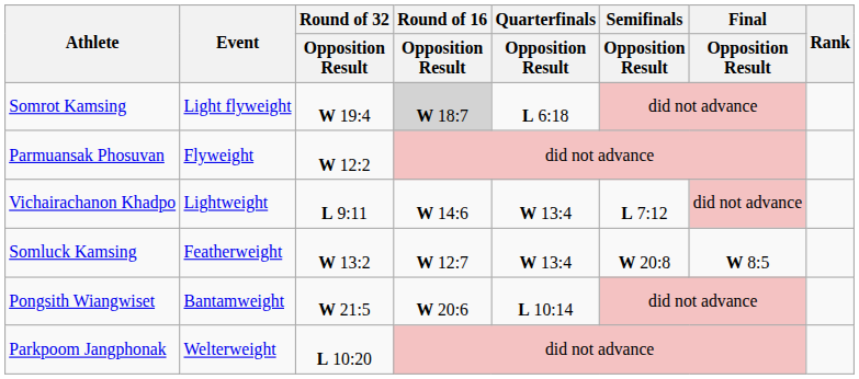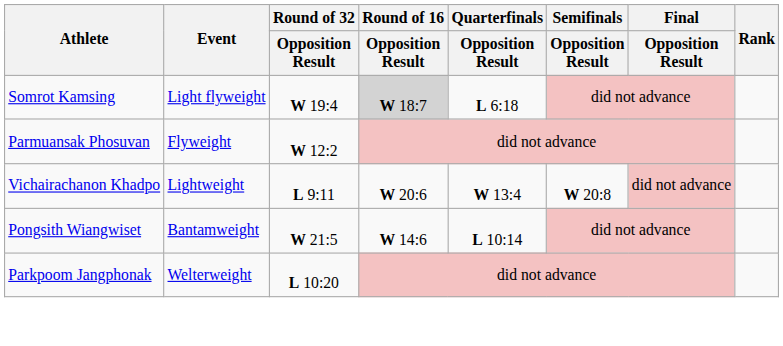 <table class="wikitable" style="font-size:90%">
 <tr>
 <th rowspan="2">Athlete</th>
 <th rowspan="2">Event</th>
 <th>Round of 32</th>
 <th>Round of 16</th>
 <th>Quarterfinals</th>
 <th>Semifinals</th>
 <th>Final</th>
 <th rowspan="2">Rank</th>
 </tr>
 <tr>
 <th>Opposition<br>Result</th>
 <th>Opposition<br>Result</th>
 <th>Opposition<br>Result</th>
 <th>Opposition<br>Result</th>
 <th>Opposition<br>Result</th>
 </tr>
 <tr>
 <td><a href='#'>Somrot Kamsing</a></td>
 <td><a href='#'>Light flyweight</a></td>
 <td align=center><br> <strong>W</strong> 19:4</td>
 <td align=center style="background: lightgrey;"><br><strong>W</strong> 18:7</td>
 <td align=center><br><strong>L</strong> 6:18</td>
 <td bgcolor="f4c2c2" colspan="2"  align="center">did not advance</td>
 <td></td>
 </tr>
 <tr>
 <td><a href='#'>Parmuansak Phosuvan</a></td>
 <td><a href='#'>Flyweight</a></td>
 <td align=center><br> <strong>W</strong> 12:2</td>
 <td bgcolor="f4c2c2" colspan="4"  align="center">did not advance</td>
 <td></td>
 </tr>
 <tr>
 <td><a href='#'>Vichairachanon Khadpo</a></td>
 <td><a href='#'>Lightweight</a></td>
 <td align=center><br> <strong>L</strong> 9:11</td>
-<td align=center><br> <strong>W</strong> 14:6</td>
-<td align=center><br> <strong>W</strong> 13:4</td>
-<td align=center><br> <strong>L</strong> 7:12</td>
-<td bgcolor="f4c2c2" align="center">did not advance</td>
-<td align=center></td>
-</tr>
-<tr>
-<td><a href='#'>Somluck Kamsing</a></td>
-<td><a href='#'>Featherweight</a></td>
-<td align=center><br> <strong>W</strong> 13:2</td>
-<td align=center><br> <strong>W</strong> 12:7</td>
+<td align=center><br><strong>W</strong> 20:6</td>
 <td align=center><br> <strong>W</strong> 13:4</td>
 <td align=center><br> <strong>W</strong> 20:8</td>
-<td align=center><br> <strong>W</strong> 8:5</td>
+<td bgcolor="f4c2c2" align="center">did not advance</td>
 <td align=center></td>
 </tr>
 <tr>
 <td><a href='#'>Pongsith Wiangwiset</a></td>
 <td><a href='#'>Bantamweight</a></td>
 <td align=center><br> <strong>W</strong> 21:5</td>
-<td align=center><br><strong>W</strong> 20:6</td>
+<td align=center><br> <strong>W</strong> 14:6</td>
 <td align=center><br><strong>L</strong> 10:14</td>
 <td bgcolor="f4c2c2" colspan="2"  align="center">did not advance</td>
 <td></td>
 </tr>
 <tr>
 <td><a href='#'>Parkpoom Jangphonak</a></td>
 <td><a href='#'>Welterweight</a></td>
 <td align=center><br><strong>L</strong> 10:20</td>
 <td bgcolor="f4c2c2" colspan="4"  align="center">did not advance</td>
 <td></td>
 </tr>
 </table>
